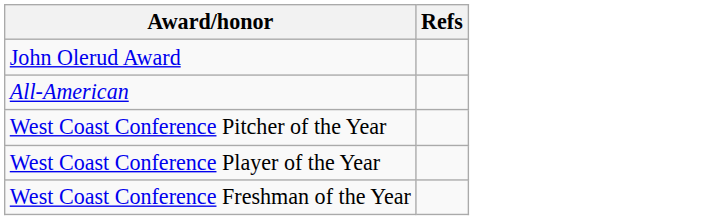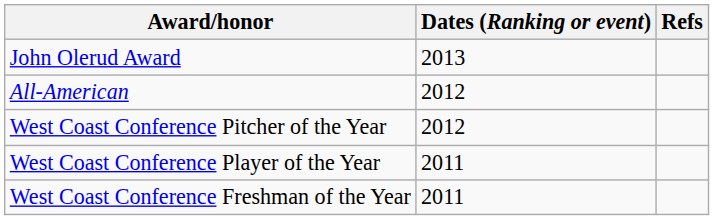 <table class="wikitable" margin: 5px; text-align: center;>
 <tr>
 <th>Award/honor</th>
+<th>Dates (<em>Ranking or event</em>)</th>
 <th>Refs</th>
 </tr>
 <tr>
 <td><a href='#'>John Olerud Award</a></td>
+<td>2013</td>
 <td></td>
 </tr>
 <tr>
 <td><em><a href='#'>All-American</a></em></td>
+<td>2012</td>
 <td></td>
 </tr>
 <tr>
 <td><a href='#'>West Coast Conference</a> Pitcher of the Year</td>
+<td>2012</td>
 <td></td>
 </tr>
 <tr>
 <td><a href='#'>West Coast Conference</a> Player of the Year</td>
+<td>2011</td>
 <td></td>
 </tr>
 <tr>
 <td><a href='#'>West Coast Conference</a> Freshman of the Year</td>
+<td>2011</td>
 <td></td>
 </tr>
 </table>
